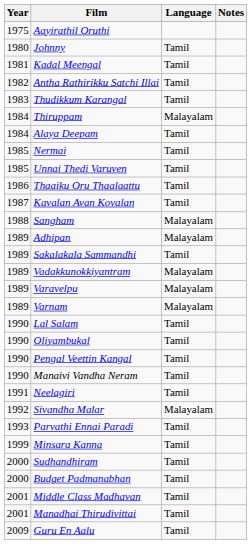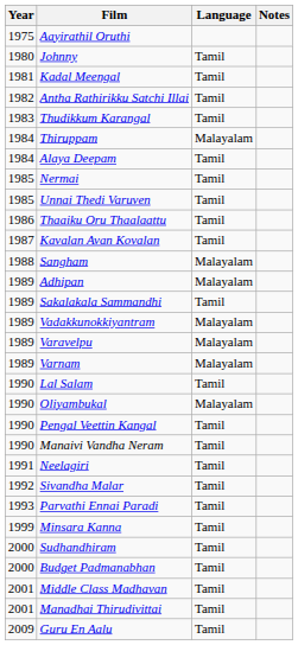 <table class="wikitable sortable">
 <tr style="background:#ccc; text-align:center;">
 <th>Year</th>
 <th>Film</th>
 <th>Language</th>
 <th>Notes</th>
 </tr>
 <tr>
 <td>1975</td>
 <td><em><a href='#'>Aayirathil Oruthi</a></em></td>
 <td Tamil></td>
 </tr>
 <tr>
 <td>1980</td>
 <td><em><a href='#'>Johnny</a></em></td>
 <td>Tamil</td>
 <td></td>
 </tr>
 <tr>
 <td>1981</td>
 <td><em><a href='#'>Kadal Meengal</a></em></td>
 <td>Tamil</td>
 <td></td>
 </tr>
 <tr>
 <td>1982</td>
 <td><em><a href='#'>Antha Rathirikku Satchi Illai</a></em></td>
 <td>Tamil</td>
 <td></td>
 </tr>
 <tr>
 <td>1983</td>
 <td><em><a href='#'>Thudikkum Karangal</a></em></td>
 <td>Tamil</td>
 <td></td>
 </tr>
 <tr>
 <td>1984</td>
 <td><em><a href='#'>Thiruppam</a></em></td>
 <td>Malayalam</td>
 <td></td>
 </tr>
 <tr>
 <td>1984</td>
 <td><em><a href='#'>Alaya Deepam</a></em></td>
 <td>Tamil</td>
 <td></td>
 </tr>
 <tr>
 <td>1985</td>
 <td><em><a href='#'>Nermai</a></em></td>
 <td>Tamil</td>
 <td></td>
 </tr>
 <tr>
 <td>1985</td>
 <td><em><a href='#'>Unnai Thedi Varuven</a></em></td>
 <td>Tamil</td>
 <td></td>
 </tr>
 <tr>
 <td>1986</td>
 <td><em><a href='#'>Thaaiku Oru Thaalaattu</a></em></td>
 <td>Tamil</td>
 <td></td>
 </tr>
 <tr>
 <td>1987</td>
 <td><em><a href='#'>Kavalan Avan Kovalan</a></em></td>
 <td>Tamil</td>
 <td></td>
 </tr>
 <tr>
 <td>1988</td>
 <td><em><a href='#'>Sangham</a></em></td>
 <td>Malayalam</td>
 <td></td>
 </tr>
 <tr>
 <td>1989</td>
 <td><em><a href='#'>Adhipan</a></em></td>
 <td>Malayalam</td>
 <td></td>
 </tr>
 <tr>
 <td>1989</td>
 <td><em><a href='#'>Sakalakala Sammandhi</a></em></td>
 <td>Tamil</td>
 <td></td>
 </tr>
 <tr>
 <td>1989</td>
 <td><em><a href='#'>Vadakkunokkiyantram</a></em></td>
 <td>Malayalam</td>
 <td></td>
 </tr>
 <tr>
 <td>1989</td>
 <td><em><a href='#'>Varavelpu</a></em></td>
 <td>Malayalam</td>
 <td></td>
 </tr>
 <tr>
 <td>1989</td>
 <td><em><a href='#'>Varnam</a></em></td>
 <td>Malayalam</td>
 <td></td>
 </tr>
 <tr>
 <td>1990</td>
 <td><em><a href='#'>Lal Salam</a></em></td>
 <td>Tamil</td>
 <td></td>
 </tr>
 <tr>
 <td>1990</td>
 <td><em><a href='#'>Oliyambukal</a></em></td>
-<td>Tamil</td>
+<td>Malayalam</td>
 <td></td>
 </tr>
 <tr>
 <td>1990</td>
 <td><em><a href='#'>Pengal Veettin Kangal</a></em></td>
 <td>Tamil</td>
 <td></td>
 </tr>
 <tr>
 <td>1990</td>
 <td><em>Manaivi Vandha Neram</em></td>
 <td>Tamil</td>
 <td></td>
 </tr>
 <tr>
 <td>1991</td>
 <td><em><a href='#'>Neelagiri</a></em></td>
 <td>Tamil</td>
 <td></td>
 </tr>
 <tr>
 <td>1992</td>
 <td><em><a href='#'>Sivandha Malar</a></em></td>
-<td>Malayalam</td>
+<td>Tamil</td>
 <td></td>
 </tr>
 <tr>
 <td>1993</td>
 <td><em><a href='#'>Parvathi Ennai Paradi</a></em></td>
 <td>Tamil</td>
 <td></td>
 </tr>
 <tr>
 <td>1999</td>
 <td><em><a href='#'>Minsara Kanna</a></em></td>
 <td>Tamil</td>
 <td></td>
 </tr>
 <tr>
 <td>2000</td>
 <td><em><a href='#'>Sudhandhiram</a></em></td>
 <td>Tamil</td>
 <td></td>
 </tr>
 <tr>
 <td>2000</td>
 <td><em><a href='#'>Budget Padmanabhan</a></em></td>
 <td>Tamil</td>
 <td></td>
 </tr>
 <tr>
 <td>2001</td>
 <td><em><a href='#'>Middle Class Madhavan</a></em></td>
 <td>Tamil</td>
 <td></td>
 </tr>
 <tr>
 <td>2001</td>
 <td><em><a href='#'>Manadhai Thirudivittai</a></em></td>
 <td>Tamil</td>
 <td></td>
 </tr>
 <tr>
 <td>2009</td>
 <td><em><a href='#'>Guru En Aalu</a></em></td>
 <td>Tamil</td>
 <td></td>
 </tr>
 </table>
